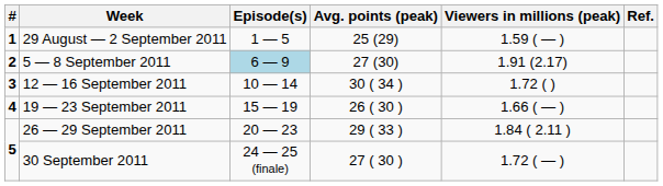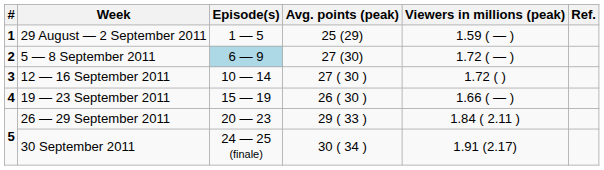 <table class="wikitable" style="text-align:center;">
 <tr>
 <th>#</th>
 <th>Week</th>
 <th>Episode(s)</th>
 <th>Avg. points (peak)</th>
 <th>Viewers in millions (peak)</th>
 <th>Ref.</th>
 </tr>
 <tr>
 <td><strong>1</strong></td>
 <td style="text-align:left;">29 August —  2 September 2011</td>
 <td>1 — 5</td>
 <td>25 (29)</td>
 <td>1.59 ( — )</td>
 <td></td>
 </tr>
 <tr>
 <td><strong>2</strong></td>
 <td style="text-align:left;">5 — 8 September 2011</td>
 <td style="background: lightblue;">6 — 9</td>
 <td>27 (30)</td>
-<td>1.91 (2.17)</td>
+<td>1.72 ( — )</td>
 <td></td>
 </tr>
 <tr>
 <td><strong>3</strong></td>
 <td style="text-align:left;">12 — 16 September 2011</td>
 <td>10 — 14</td>
-<td>30 ( 34 )</td>
+<td>27 ( 30 )</td>
 <td>1.72 (  )</td>
 <td></td>
 </tr>
 <tr>
 <td><strong>4</strong></td>
 <td style="text-align:left;">19 — 23 September 2011</td>
 <td>15 — 19</td>
 <td>26 ( 30 )</td>
 <td>1.66 ( — )</td>
 <td></td>
 </tr>
 <tr>
 <td rowspan=2><strong>5</strong></td>
 <td style="text-align:left;">26 — 29 September 2011</td>
 <td>20 — 23</td>
 <td>29 ( 33 )</td>
 <td>1.84 ( 2.11 )</td>
 <td></td>
 </tr>
 <tr>
 <td style="text-align:left;">30 September 2011</td>
 <td>24 — 25<br><small>(finale)</small></td>
-<td>27 ( 30 )</td>
-<td>1.72 ( — )</td>
+<td>30 ( 34 )</td>
+<td>1.91 (2.17)</td>
 <td></td>
 </tr>
 </table>
